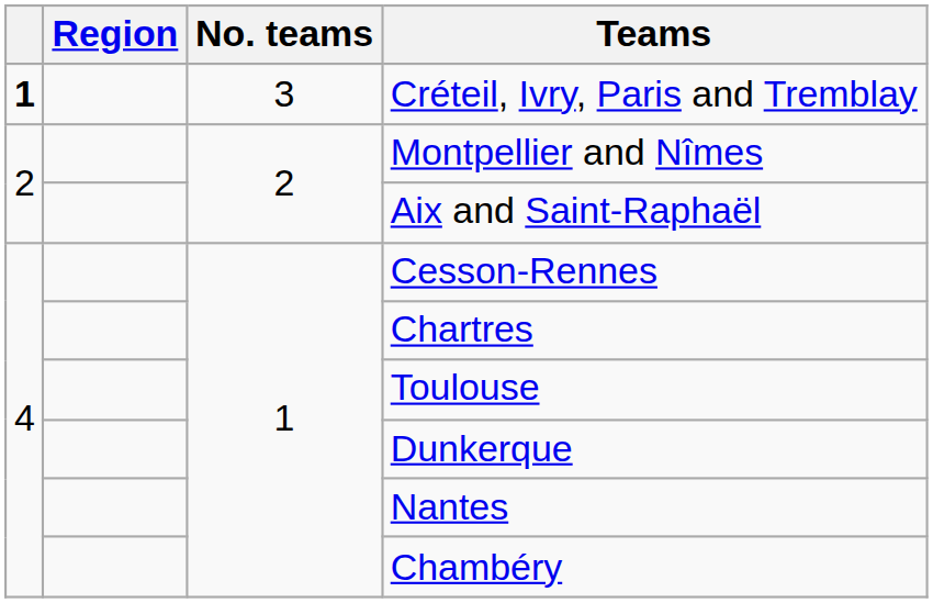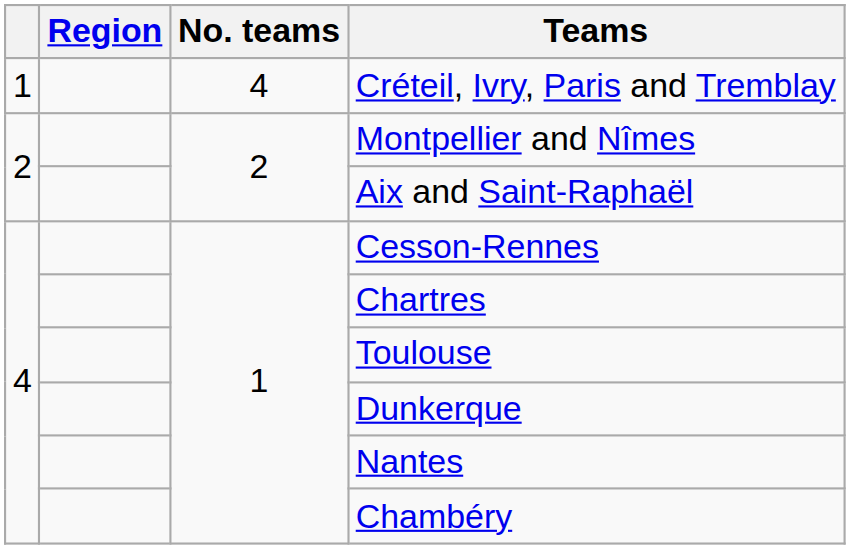 <table class="wikitable">
 <tr>
 <th></th>
 <th><a href='#'>Region</a></th>
 <th>No. teams</th>
 <th>Teams</th>
 </tr>
 <tr>
-<td rowspan=1><strong>1</strong></td>
+<td rowspan=1>1</td>
 <td></td>
-<td align=center>3</td>
+<td align=center>4</td>
 <td><a href='#'>Créteil</a>, <a href='#'>Ivry</a>, <a href='#'>Paris</a> and <a href='#'>Tremblay</a></td>
 </tr>
 <tr>
 <td rowspan="2">2</td>
 <td></td>
 <td align=center rowspan="2">2</td>
 <td><a href='#'>Montpellier</a> and <a href='#'>Nîmes</a></td>
 </tr>
 <tr>
 <td></td>
 <td><a href='#'>Aix</a> and <a href='#'>Saint-Raphaël</a></td>
 </tr>
 <tr>
 <td rowspan="6">4</td>
 <td></td>
 <td align=center rowspan="6">1</td>
 <td><a href='#'>Cesson-Rennes</a></td>
 </tr>
 <tr>
 <td></td>
 <td><a href='#'>Chartres</a></td>
 </tr>
 <tr>
 <td></td>
 <td><a href='#'>Toulouse</a></td>
 </tr>
 <tr>
 <td></td>
 <td><a href='#'>Dunkerque</a></td>
 </tr>
 <tr>
 <td></td>
 <td><a href='#'>Nantes</a></td>
 </tr>
 <tr>
 <td></td>
 <td><a href='#'>Chambéry</a></td>
 </tr>
 </table>
